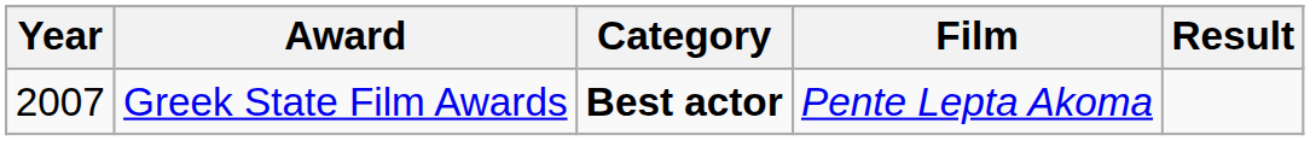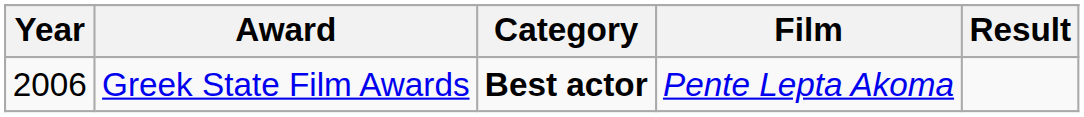 <table class="wikitable sortable">
 <tr>
 </tr>
 <tr>
 <th>Year</th>
 <th>Award</th>
 <th>Category</th>
 <th>Film</th>
 <th>Result</th>
 </tr>
 <tr>
-<td>2007</td>
+<td>2006</td>
 <td><a href='#'>Greek State Film Awards</a></td>
 <td><strong>Best actor</strong></td>
 <td><em><a href='#'>Pente Lepta Akoma</a></em></td>
 <td></td>
 </tr>
 </table>
